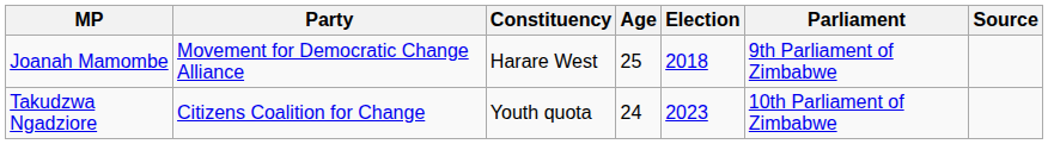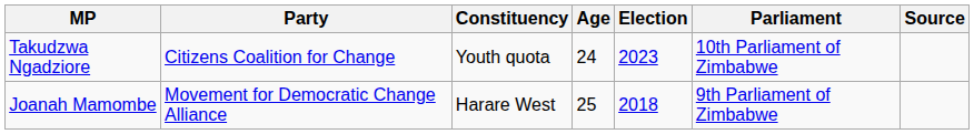 <table class="wikitable">
 <tr>
 <th>MP</th>
 <th>Party</th>
 <th>Constituency</th>
 <th>Age</th>
 <th>Election</th>
 <th>Parliament</th>
 <th>Source</th>
 </tr>
 <tr>
+<td><a href='#'>Takudzwa Ngadziore</a></td>
+<td><a href='#'>Citizens Coalition for Change</a></td>
+<td>Youth quota</td>
+<td>24</td>
+<td><a href='#'>2023</a></td>
+<td><a href='#'>10th Parliament of Zimbabwe</a></td>
+<td></td>
+</tr>
+<tr>
 <td><a href='#'>Joanah Mamombe</a></td>
 <td><a href='#'>Movement for Democratic Change Alliance</a></td>
 <td>Harare West</td>
 <td>25</td>
 <td><a href='#'>2018</a></td>
 <td><a href='#'>9th Parliament of Zimbabwe</a></td>
 <td></td>
 </tr>
-<tr>
-<td><a href='#'>Takudzwa Ngadziore</a></td>
-<td><a href='#'>Citizens Coalition for Change</a></td>
-<td>Youth quota</td>
-<td>24</td>
-<td><a href='#'>2023</a></td>
-<td><a href='#'>10th Parliament of Zimbabwe</a></td>
-<td></td>
-</tr>
 </table>
